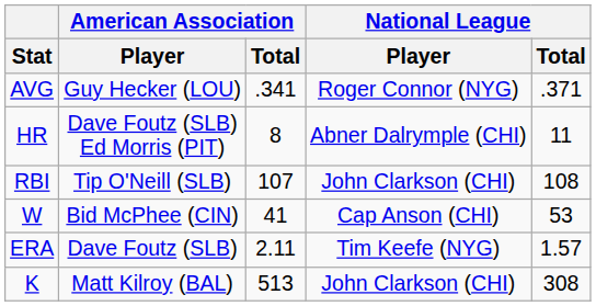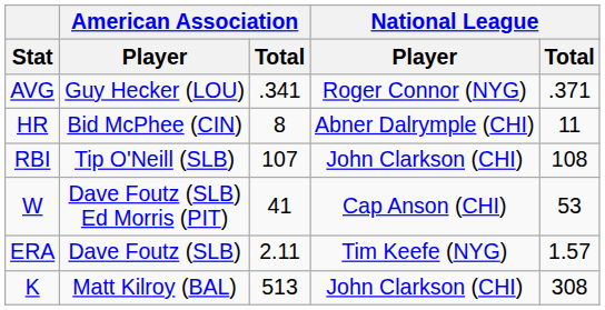 <table class="wikitable" style="text-align:center;">
 <tr>
 <th></th>
 <th colspan="2"><a href='#'>American Association</a></th>
 <th colspan="2"><a href='#'>National League</a></th>
 </tr>
 <tr>
 <th>Stat</th>
 <th>Player</th>
 <th>Total</th>
 <th>Player</th>
 <th>Total</th>
 </tr>
 <tr>
 <td><a href='#'>AVG</a></td>
 <td><a href='#'>Guy Hecker</a> (<a href='#'>LOU</a>)</td>
 <td>.341</td>
 <td><a href='#'>Roger Connor</a> (<a href='#'>NYG</a>)</td>
 <td>.371</td>
 </tr>
 <tr>
 <td><a href='#'>HR</a></td>
-<td><a href='#'>Dave Foutz</a> (<a href='#'>SLB</a>)<br><a href='#'>Ed Morris</a> (<a href='#'>PIT</a>)</td>
+<td><a href='#'>Bid McPhee</a> (<a href='#'>CIN</a>)</td>
 <td>8</td>
 <td><a href='#'>Abner Dalrymple</a> (<a href='#'>CHI</a>)</td>
 <td>11</td>
 </tr>
 <tr>
 <td><a href='#'>RBI</a></td>
 <td><a href='#'>Tip O'Neill</a> (<a href='#'>SLB</a>)</td>
 <td>107</td>
 <td><a href='#'>John Clarkson</a> (<a href='#'>CHI</a>)</td>
 <td>108</td>
 </tr>
 <tr>
 <td><a href='#'>W</a></td>
-<td><a href='#'>Bid McPhee</a> (<a href='#'>CIN</a>)</td>
+<td><a href='#'>Dave Foutz</a> (<a href='#'>SLB</a>)<br><a href='#'>Ed Morris</a> (<a href='#'>PIT</a>)</td>
 <td>41</td>
 <td><a href='#'>Cap Anson</a> (<a href='#'>CHI</a>)</td>
 <td>53</td>
 </tr>
 <tr>
 <td><a href='#'>ERA</a></td>
 <td><a href='#'>Dave Foutz</a> (<a href='#'>SLB</a>)</td>
 <td>2.11</td>
 <td><a href='#'>Tim Keefe</a> (<a href='#'>NYG</a>)</td>
 <td>1.57</td>
 </tr>
 <tr>
 <td><a href='#'>K</a></td>
 <td><a href='#'>Matt Kilroy</a> (<a href='#'>BAL</a>)</td>
 <td>513</td>
 <td><a href='#'>John Clarkson</a> (<a href='#'>CHI</a>)</td>
 <td>308</td>
 </tr>
 </table>
